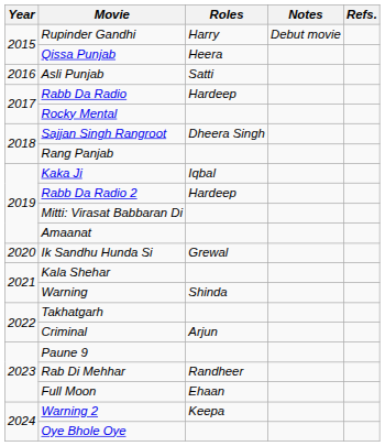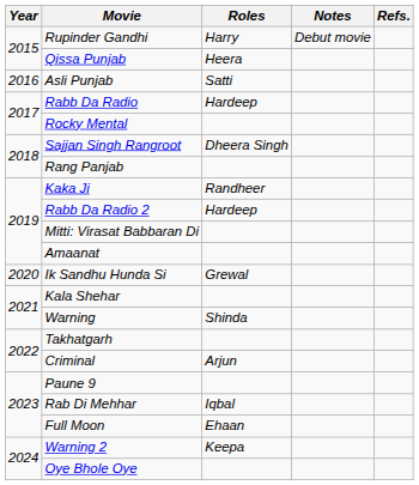 <table class="wikitable">
 <tr>
 <th scope="col"><em>Year</em></th>
 <th scope="col"><em>Movie</em></th>
 <th><em>Roles</em></th>
 <th scope="col"><em>Notes</em></th>
 <th scope="col"><em>Refs.</em></th>
 </tr>
 <tr>
 <td rowspan="2"><em>2015</em></td>
 <td><em>Rupinder Gandhi</em></td>
 <td><em>Harry</em></td>
 <td><em>Debut movie</em></td>
 <td></td>
 </tr>
 <tr>
 <td><a href='#'><em>Qissa Punjab</em></a></td>
 <td><em>Heera</em></td>
 <td></td>
 <td></td>
 </tr>
 <tr>
 <td><em>2016</em></td>
 <td><em>Asli Punjab</em></td>
 <td><em>Satti</em></td>
 <td></td>
 <td></td>
 </tr>
 <tr>
 <td rowspan="2"><em>2017</em></td>
 <td><em><a href='#'>Rabb Da Radio</a></em></td>
 <td><em>Hardeep</em></td>
 <td></td>
 <td></td>
 </tr>
 <tr>
 <td><em><a href='#'>Rocky Mental</a></em></td>
 <td></td>
 <td></td>
 <td></td>
 </tr>
 <tr>
 <td rowspan="2"><em>2018</em></td>
 <td><em><a href='#'>Sajjan Singh Rangroot</a></em></td>
 <td><em>Dheera Singh</em></td>
 <td></td>
 <td></td>
 </tr>
 <tr>
 <td><em>Rang Panjab</em></td>
 <td></td>
 <td></td>
 <td></td>
 </tr>
 <tr>
 <td rowspan="4"><em>2019</em></td>
 <td><em><a href='#'>Kaka Ji</a></em></td>
-<td><em>Iqbal</em></td>
+<td><em>Randheer</em></td>
 <td></td>
 <td></td>
 </tr>
 <tr>
 <td><em><a href='#'>Rabb Da Radio 2</a></em></td>
 <td><em>Hardeep</em></td>
 <td></td>
 <td></td>
 </tr>
 <tr>
 <td><em>Mitti: Virasat Babbaran Di</em></td>
 <td></td>
 <td></td>
 <td></td>
 </tr>
 <tr>
 <td><em>Amaanat</em></td>
 <td></td>
 <td></td>
 <td></td>
 </tr>
 <tr>
 <td><em>2020</em></td>
 <td><em>Ik Sandhu Hunda Si</em></td>
 <td><em>Grewal</em></td>
 <td></td>
 <td></td>
 </tr>
 <tr>
 <td rowspan="2"><em>2021</em></td>
 <td><em>Kala Shehar</em></td>
 <td></td>
 <td></td>
 <td></td>
 </tr>
 <tr>
 <td><em>Warning</em></td>
 <td><em>Shinda</em></td>
 <td></td>
 <td></td>
 </tr>
 <tr>
 <td rowspan="2"><em>2022</em></td>
 <td><em>Takhatgarh</em></td>
 <td></td>
 <td></td>
 <td></td>
 </tr>
 <tr>
 <td><em>Criminal</em></td>
 <td><em>Arjun</em></td>
 <td></td>
 <td></td>
 </tr>
 <tr>
 <td rowspan="3"><em>2023</em></td>
 <td><em>Paune 9</em></td>
 <td></td>
 <td></td>
 <td></td>
 </tr>
 <tr>
 <td><em>Rab Di Mehhar</em></td>
-<td><em>Randheer</em></td>
+<td><em>Iqbal</em></td>
 <td></td>
 <td></td>
 </tr>
 <tr>
 <td><em>Full Moon</em></td>
 <td><em>Ehaan</em></td>
 <td></td>
 <td></td>
 </tr>
 <tr>
 <td rowspan="2"><em>2024</em></td>
 <td><em><a href='#'>Warning 2</a></em></td>
 <td><em>Keepa</em></td>
 <td></td>
 <td></td>
 </tr>
 <tr>
 <td><em><a href='#'>Oye Bhole Oye</a></em></td>
 <td></td>
 <td></td>
 <td></td>
 </tr>
 </table>
